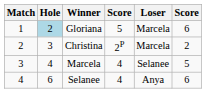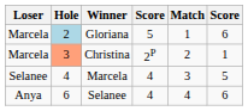 <table class="wikitable" style="text-align:center;">
 <tr>
-<th>Match</th>
+<th>Loser</th>
 <th>Hole</th>
 <th>Winner</th>
 <th>Score</th>
-<th>Loser</th>
+<th>Match</th>
 <th>Score</th>
 </tr>
 <tr>
-<td>1</td>
+<td>Marcela</td>
 <td style="background: lightblue;">2</td>
 <td>Gloriana</td>
 <td>5</td>
-<td>Marcela</td>
+<td>1</td>
 <td>6</td>
 </tr>
 <tr>
-<td>2</td>
-<td>3</td>
+<td>Marcela</td>
+<td style="background: lightsalmon;">3</td>
 <td>Christina</td>
 <td>2<sup>P</sup></td>
-<td>Marcela</td>
 <td>2</td>
+<td>1</td>
 </tr>
 <tr>
-<td>3</td>
+<td>Selanee</td>
 <td>4</td>
 <td>Marcela</td>
 <td>4</td>
-<td>Selanee</td>
+<td>3</td>
 <td>5</td>
 </tr>
 <tr>
-<td>4</td>
+<td>Anya</td>
 <td>6</td>
 <td>Selanee</td>
 <td>4</td>
-<td>Anya</td>
+<td>4</td>
 <td>6</td>
 </tr>
 </table>
